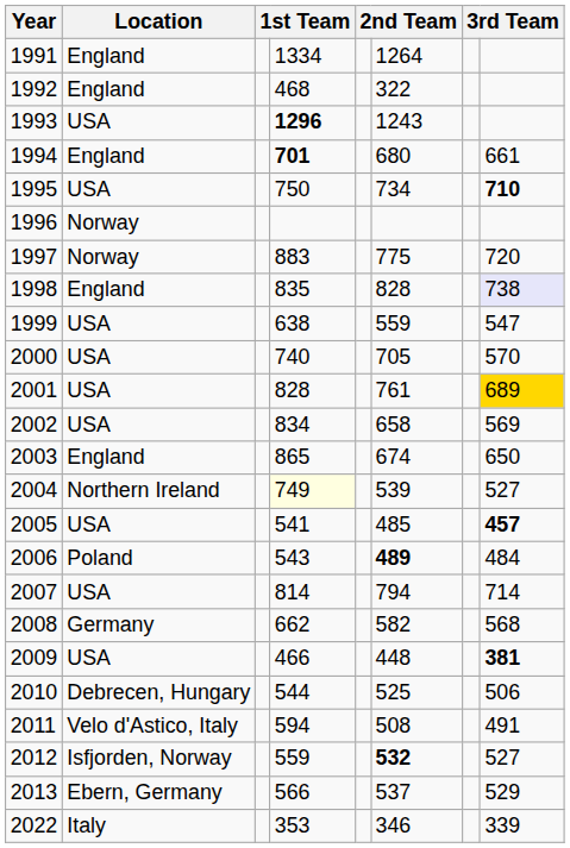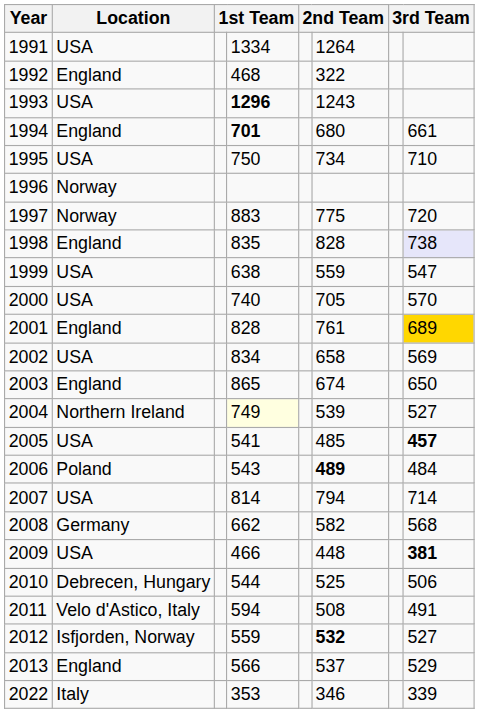 <table class="wikitable">
 <tr>
 <th>Year</th>
 <th>Location</th>
 <th colspan=2>1st Team</th>
 <th colspan=2>2nd Team</th>
 <th colspan=2>3rd Team</th>
 </tr>
 <tr>
 <td>1991</td>
-<td>England</td>
+<td>USA</td>
 <td></td>
 <td>1334</td>
 <td></td>
 <td>1264</td>
 <td></td>
 <td></td>
 </tr>
 <tr>
 <td>1992</td>
 <td>England</td>
 <td></td>
 <td>468</td>
 <td></td>
 <td>322</td>
 <td></td>
 <td></td>
 </tr>
 <tr>
 <td>1993</td>
 <td>USA</td>
 <td></td>
 <td><strong>1296</strong></td>
 <td></td>
 <td>1243</td>
 <td></td>
 <td></td>
 </tr>
 <tr>
 <td>1994</td>
 <td>England</td>
 <td></td>
 <td><strong>701</strong></td>
 <td></td>
 <td>680</td>
 <td></td>
 <td>661</td>
 </tr>
 <tr>
 <td>1995</td>
 <td>USA</td>
 <td></td>
 <td>750</td>
 <td></td>
 <td>734</td>
 <td></td>
-<td><strong>710</strong></td>
+<td>710</td>
 </tr>
 <tr>
 <td>1996</td>
 <td>Norway</td>
 <td></td>
 <td></td>
 <td></td>
 <td></td>
 <td></td>
 <td></td>
 </tr>
 <tr>
 <td>1997</td>
 <td>Norway</td>
 <td></td>
 <td>883</td>
 <td></td>
 <td>775</td>
 <td></td>
 <td>720</td>
 </tr>
 <tr>
 <td>1998</td>
 <td>England</td>
 <td></td>
 <td>835</td>
 <td></td>
 <td>828</td>
 <td></td>
 <td style="background: lavender;">738</td>
 </tr>
 <tr>
 <td>1999</td>
 <td>USA</td>
 <td></td>
 <td>638</td>
 <td></td>
 <td>559</td>
 <td></td>
 <td>547</td>
 </tr>
 <tr>
 <td>2000</td>
 <td>USA</td>
 <td></td>
 <td>740</td>
 <td></td>
 <td>705</td>
 <td></td>
 <td>570</td>
 </tr>
 <tr>
 <td>2001</td>
-<td>USA</td>
+<td>England</td>
 <td></td>
 <td>828</td>
 <td></td>
 <td>761</td>
 <td></td>
 <td style="background: gold;">689</td>
 </tr>
 <tr>
 <td>2002</td>
 <td>USA</td>
 <td></td>
 <td>834</td>
 <td></td>
 <td>658</td>
 <td></td>
 <td>569</td>
 </tr>
 <tr>
 <td>2003</td>
 <td>England</td>
 <td></td>
 <td>865</td>
 <td></td>
 <td>674</td>
 <td></td>
 <td>650</td>
 </tr>
 <tr>
 <td>2004</td>
 <td>Northern Ireland</td>
 <td></td>
 <td style="background: lightyellow;">749</td>
 <td></td>
 <td>539</td>
 <td></td>
 <td>527</td>
 </tr>
 <tr>
 <td>2005</td>
 <td>USA</td>
 <td></td>
 <td>541</td>
 <td></td>
 <td>485</td>
 <td></td>
 <td><strong>457</strong></td>
 </tr>
 <tr>
 <td>2006</td>
 <td>Poland</td>
 <td></td>
 <td>543</td>
 <td></td>
 <td><strong>489</strong></td>
 <td></td>
 <td>484</td>
 </tr>
 <tr>
 <td>2007</td>
 <td>USA</td>
 <td></td>
 <td>814</td>
 <td></td>
 <td>794</td>
 <td></td>
 <td>714</td>
 </tr>
 <tr>
 <td>2008</td>
 <td>Germany</td>
 <td></td>
 <td>662</td>
 <td></td>
 <td>582</td>
 <td></td>
 <td>568</td>
 </tr>
 <tr>
 <td>2009</td>
 <td>USA</td>
 <td></td>
 <td>466</td>
 <td></td>
 <td>448</td>
 <td></td>
 <td><strong>381</strong></td>
 </tr>
 <tr>
 <td>2010</td>
 <td>Debrecen, Hungary</td>
 <td></td>
 <td>544</td>
 <td></td>
 <td>525</td>
 <td></td>
 <td>506</td>
 </tr>
 <tr>
 <td>2011</td>
 <td>Velo d'Astico, Italy</td>
 <td></td>
 <td>594</td>
 <td></td>
 <td>508</td>
 <td></td>
 <td>491</td>
 </tr>
 <tr>
 <td>2012</td>
 <td>Isfjorden, Norway</td>
 <td></td>
 <td>559</td>
 <td></td>
 <td><strong>532</strong></td>
 <td></td>
 <td>527</td>
 </tr>
 <tr>
 <td>2013</td>
-<td>Ebern, Germany</td>
+<td>England</td>
 <td></td>
 <td>566</td>
 <td></td>
 <td>537</td>
 <td></td>
 <td>529</td>
 </tr>
 <tr>
 <td>2022</td>
 <td>Italy</td>
 <td></td>
 <td>353</td>
 <td></td>
 <td>346</td>
 <td></td>
 <td>339</td>
 </tr>
 </table>
